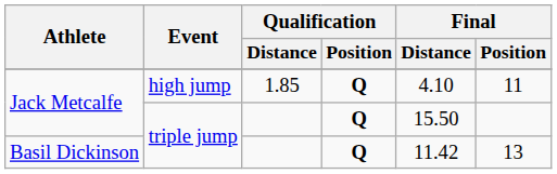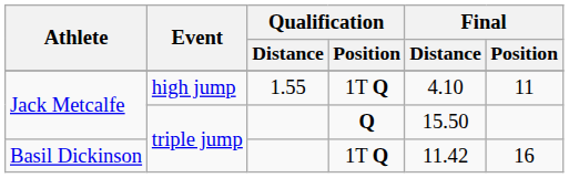 <table class=wikitable style="font-size:90%">
 <tr>
 <th rowspan=2>Athlete</th>
 <th rowspan=2>Event</th>
 <th colspan=2>Qualification</th>
 <th colspan=2>Final</th>
 </tr>
 <tr style="font-size:95%">
 <th>Distance</th>
 <th>Position</th>
 <th>Distance</th>
 <th>Position</th>
 </tr>
 <tr align=center>
 </tr>
 <tr align=center>
 <td align=left rowspan=2><a href='#'>Jack Metcalfe</a></td>
 <td align=left><a href='#'>high jump</a></td>
-<td>1.85</td>
-<td><strong>Q</strong></td>
+<td>1.55</td>
+<td>1T <strong>Q</strong></td>
 <td>4.10</td>
 <td>11</td>
 </tr>
 <tr align=center>
 <td align=left rowspan=2><a href='#'>triple jump</a></td>
 <td></td>
 <td><strong>Q</strong></td>
 <td>15.50</td>
 <td></td>
 </tr>
 <tr align=center>
 <td align=left><a href='#'>Basil Dickinson</a></td>
 <td></td>
-<td><strong>Q</strong></td>
+<td>1T <strong>Q</strong></td>
 <td>11.42</td>
-<td>13</td>
+<td>16</td>
 </tr>
 </table>
